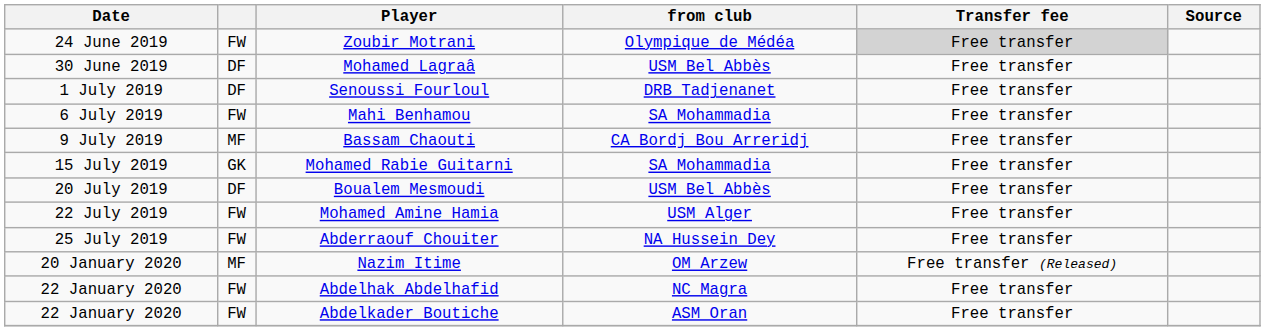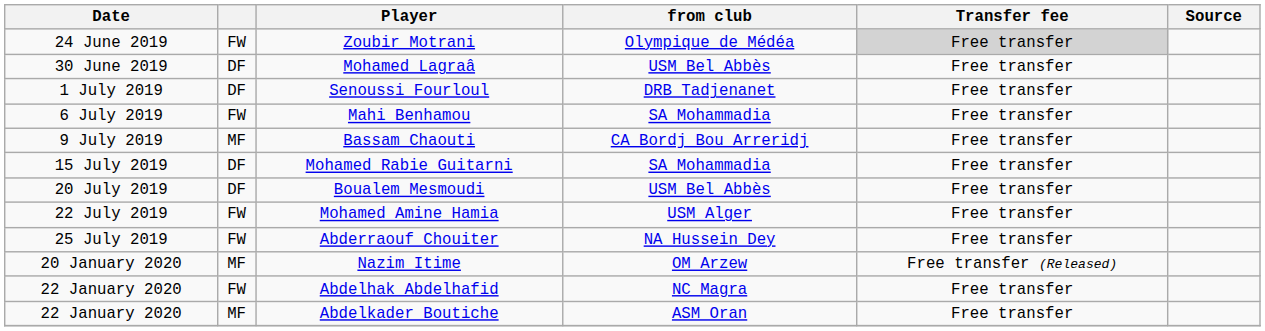 <table class="wikitable sortable" style="width:70%; text-align:center; font-size:85%; text-align:centre;">
 <tr>
 <th>Date</th>
 <th></th>
 <th>Player</th>
 <th>from club</th>
 <th>Transfer fee</th>
 <th>Source</th>
 </tr>
 <tr>
 <td>24 June 2019</td>
 <td>FW</td>
 <td> <a href='#'>Zoubir Motrani</a></td>
 <td><a href='#'>Olympique de Médéa</a></td>
 <td style="background: lightgrey;">Free transfer</td>
 <td></td>
 </tr>
 <tr>
 <td>30 June 2019</td>
 <td>DF</td>
 <td> <a href='#'>Mohamed Lagraâ</a></td>
 <td><a href='#'>USM Bel Abbès</a></td>
 <td>Free transfer</td>
 <td></td>
 </tr>
 <tr>
 <td>1 July 2019</td>
 <td>DF</td>
 <td> <a href='#'>Senoussi Fourloul</a></td>
 <td><a href='#'>DRB Tadjenanet</a></td>
 <td>Free transfer</td>
 <td></td>
 </tr>
 <tr>
 <td>6 July 2019</td>
 <td>FW</td>
 <td> <a href='#'>Mahi Benhamou</a></td>
 <td><a href='#'>SA Mohammadia</a></td>
 <td>Free transfer</td>
 <td></td>
 </tr>
 <tr>
 <td>9 July 2019</td>
 <td>MF</td>
 <td> <a href='#'>Bassam Chaouti</a></td>
 <td><a href='#'>CA Bordj Bou Arreridj</a></td>
 <td>Free transfer</td>
 <td></td>
 </tr>
 <tr>
 <td>15 July 2019</td>
-<td>GK</td>
+<td>DF</td>
 <td> <a href='#'>Mohamed Rabie Guitarni</a></td>
 <td><a href='#'>SA Mohammadia</a></td>
 <td>Free transfer</td>
 <td></td>
 </tr>
 <tr>
 <td>20 July 2019</td>
 <td>DF</td>
 <td> <a href='#'>Boualem Mesmoudi</a></td>
 <td><a href='#'>USM Bel Abbès</a></td>
 <td>Free transfer</td>
 <td></td>
 </tr>
 <tr>
 <td>22 July 2019</td>
 <td>FW</td>
 <td> <a href='#'>Mohamed Amine Hamia</a></td>
 <td><a href='#'>USM Alger</a></td>
 <td>Free transfer</td>
 <td></td>
 </tr>
 <tr>
 <td>25 July 2019</td>
 <td>FW</td>
 <td> <a href='#'>Abderraouf Chouiter</a></td>
 <td><a href='#'>NA Hussein Dey</a></td>
 <td>Free transfer</td>
 <td></td>
 </tr>
 <tr>
 <td>20 January 2020</td>
 <td>MF</td>
 <td> <a href='#'>Nazim Itime</a></td>
 <td><a href='#'>OM Arzew</a></td>
 <td>Free transfer <small><em>(Released)</em></small></td>
 <td></td>
 </tr>
 <tr>
 <td>22 January 2020</td>
 <td>FW</td>
 <td> <a href='#'>Abdelhak Abdelhafid</a></td>
 <td><a href='#'>NC Magra</a></td>
 <td>Free transfer</td>
 <td></td>
 </tr>
 <tr>
 <td>22 January 2020</td>
-<td>FW</td>
+<td>MF</td>
 <td> <a href='#'>Abdelkader Boutiche</a></td>
 <td><a href='#'>ASM Oran</a></td>
 <td>Free transfer</td>
 <td></td>
 </tr>
 <tr>
 </tr>
 </table>
